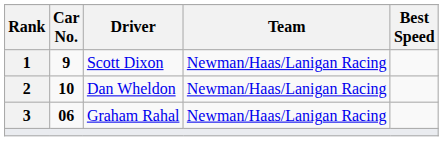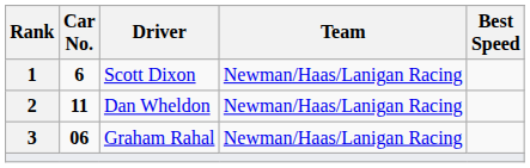 <table class="wikitable" style="font-size:95%;">
 <tr>
 </tr>
 <tr>
 <th>Rank</th>
 <th>Car<br>No.</th>
 <th>Driver</th>
 <th>Team</th>
 <th>Best<br>Speed</th>
 </tr>
 <tr>
 <th>1</th>
-<td style="text-align:center"><strong>9</strong></td>
+<td style="text-align:center"><strong>6</strong></td>
 <td> <a href='#'>Scott Dixon</a></td>
 <td><a href='#'>Newman/Haas/Lanigan Racing</a></td>
 <td align=center></td>
 </tr>
 <tr>
 <th>2</th>
-<td style="text-align:center"><strong>10</strong></td>
+<td style="text-align:center"><strong>11</strong></td>
 <td> <a href='#'>Dan Wheldon</a></td>
 <td><a href='#'>Newman/Haas/Lanigan Racing</a></td>
 <td align=center></td>
 </tr>
 <tr>
 <th>3</th>
 <td style="text-align:center"><strong>06</strong></td>
 <td> <a href='#'>Graham Rahal</a></td>
 <td><a href='#'>Newman/Haas/Lanigan Racing</a></td>
 <td align=center></td>
 </tr>
 <tr>
 <td style="background-color:#EAECF0;text-align:center" colspan=5><strong></strong></td>
 </tr>
 </table>
